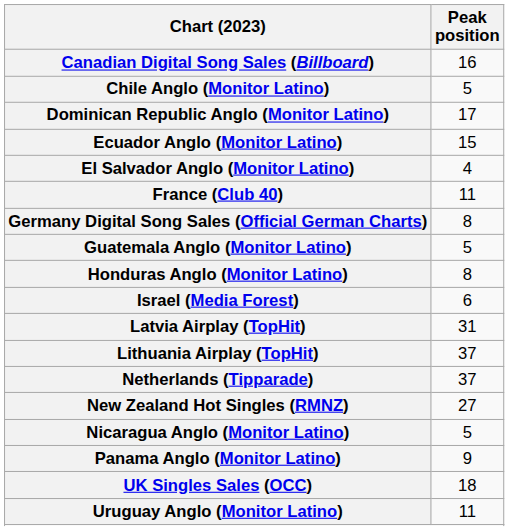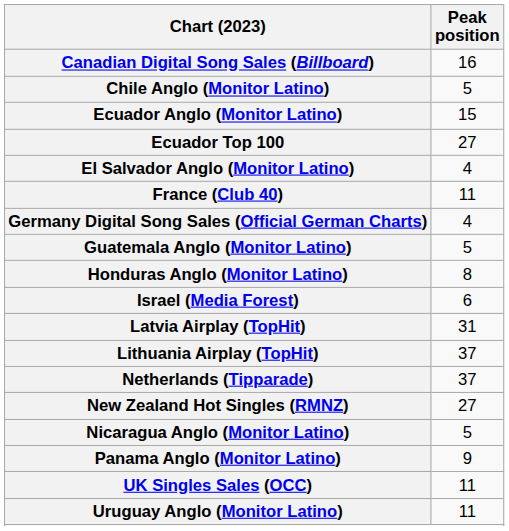 <table class="wikitable sortable plainrowheaders" style="text-align:center">
 <tr>
 <th scope="col">Chart (2023)</th>
 <th scope="col">Peak<br>position</th>
 </tr>
 <tr>
 <th scope="row"><a href='#'>Canadian Digital Song Sales</a> (<em><a href='#'>Billboard</a></em>)</th>
 <td>16</td>
 </tr>
 <tr>
 <th scope="row">Chile Anglo (<a href='#'>Monitor Latino</a>)</th>
 <td>5</td>
 </tr>
 <tr>
-<th scope="row">Dominican Republic Anglo (<a href='#'>Monitor Latino</a>)</th>
-<td>17</td>
+<th scope="row">Ecuador Anglo (<a href='#'>Monitor Latino</a>)</th>
+<td>15</td>
 </tr>
 <tr>
-<th scope="row">Ecuador Anglo (<a href='#'>Monitor Latino</a>)</th>
-<td>15</td>
+<th scope="row">Ecuador Top 100</th>
+<td>27</td>
 </tr>
 <tr>
 <th scope="row">El Salvador Anglo (<a href='#'>Monitor Latino</a>)</th>
 <td>4</td>
 </tr>
 <tr>
 <th scope="row">France (<a href='#'>Club 40</a>)</th>
 <td>11</td>
 </tr>
 <tr>
 <th scope="row">Germany Digital Song Sales (<a href='#'>Official German Charts</a>)</th>
-<td>8</td>
+<td>4</td>
 </tr>
 <tr>
 <th scope="row">Guatemala Anglo (<a href='#'>Monitor Latino</a>)</th>
 <td>5</td>
 </tr>
 <tr>
 <th scope="row">Honduras Anglo (<a href='#'>Monitor Latino</a>)</th>
 <td>8</td>
 </tr>
 <tr>
 <th scope="row">Israel (<a href='#'>Media Forest</a>)</th>
 <td>6</td>
 </tr>
 <tr>
 <th scope="row">Latvia Airplay (<a href='#'>TopHit</a>)</th>
 <td>31</td>
 </tr>
 <tr>
 <th scope="row">Lithuania Airplay (<a href='#'>TopHit</a>)</th>
 <td>37</td>
 </tr>
 <tr>
 <th scope="row">Netherlands (<a href='#'>Tipparade</a>)</th>
 <td>37</td>
 </tr>
 <tr>
 <th scope="row">New Zealand Hot Singles (<a href='#'>RMNZ</a>)</th>
 <td>27</td>
 </tr>
 <tr>
 <th scope="row">Nicaragua Anglo (<a href='#'>Monitor Latino</a>)</th>
 <td>5</td>
 </tr>
 <tr>
 <th scope="row">Panama Anglo (<a href='#'>Monitor Latino</a>)</th>
 <td>9</td>
 </tr>
 <tr>
 <th scope="row"><a href='#'>UK Singles Sales</a> (<a href='#'>OCC</a>)</th>
-<td>18</td>
+<td>11</td>
 </tr>
 <tr>
 <th scope="row">Uruguay Anglo (<a href='#'>Monitor Latino</a>)</th>
 <td>11</td>
 </tr>
 <tr>
 </tr>
 <tr>
 </tr>
 <tr>
 </tr>
 </table>
